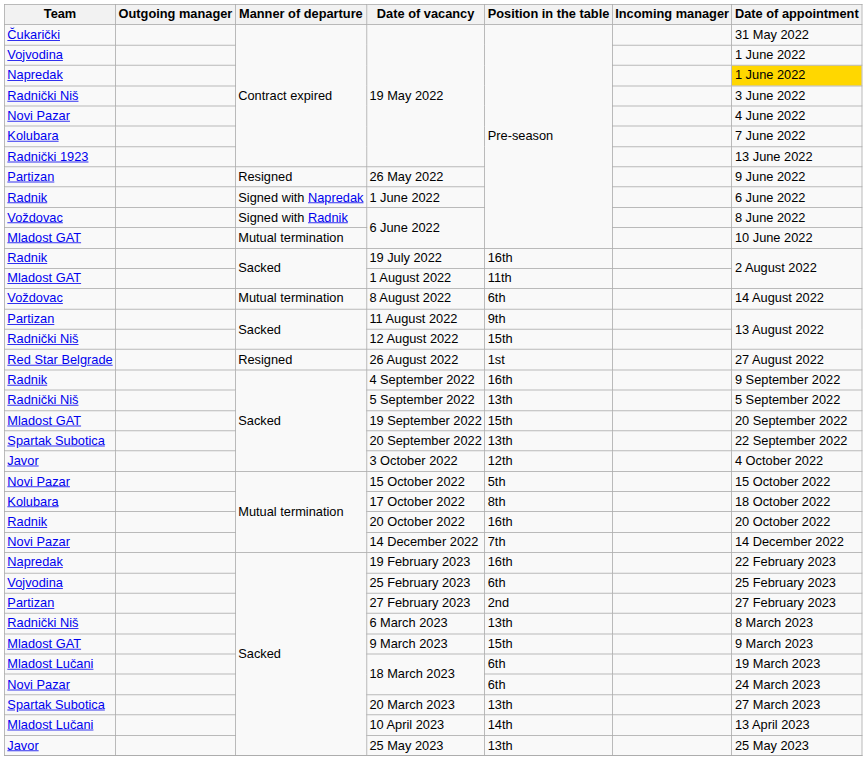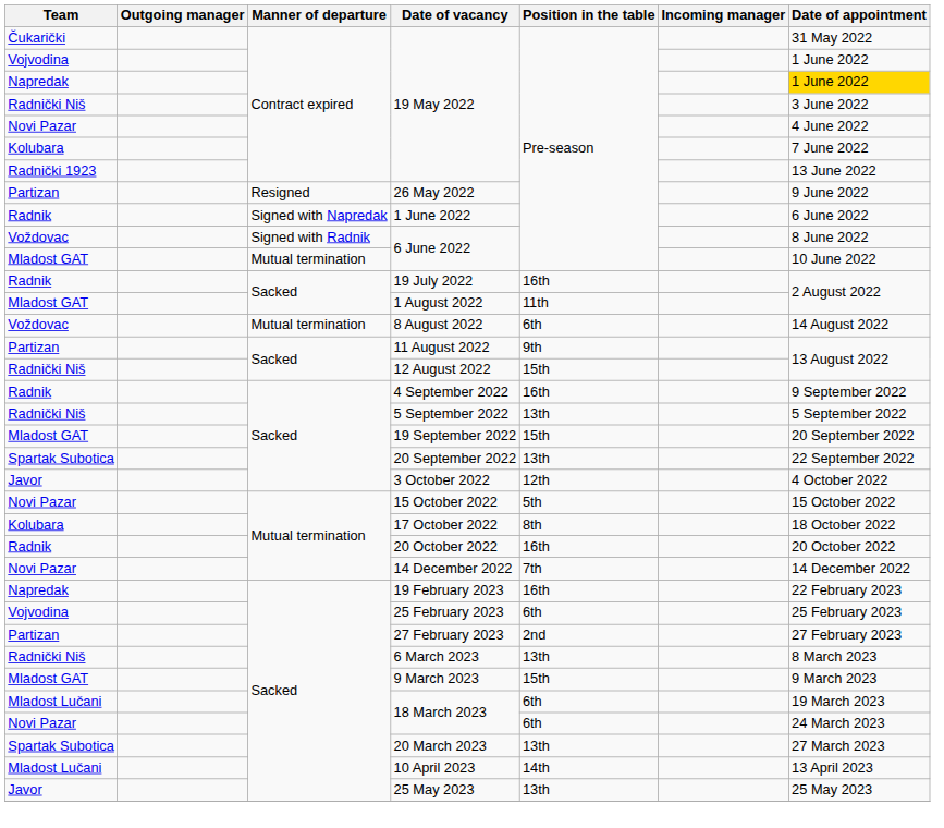 <table class="wikitable">
 <tr>
 <th>Team</th>
 <th>Outgoing manager</th>
 <th>Manner of departure</th>
 <th>Date of vacancy</th>
 <th>Position in the table</th>
 <th>Incoming manager</th>
 <th>Date of appointment</th>
 </tr>
 <tr>
 <td><a href='#'>Čukarički</a></td>
 <td> </td>
 <td rowspan=7>Contract expired</td>
 <td rowspan=7>19 May 2022</td>
 <td rowspan=11>Pre-season</td>
 <td> </td>
 <td>31 May 2022</td>
 </tr>
 <tr>
 <td><a href='#'>Vojvodina</a></td>
 <td> </td>
 <td> </td>
 <td>1 June 2022</td>
 </tr>
 <tr>
 <td><a href='#'>Napredak</a></td>
 <td> </td>
 <td> </td>
 <td style="background: gold;">1 June 2022</td>
 </tr>
 <tr>
 <td><a href='#'>Radnički Niš</a></td>
 <td> </td>
 <td> </td>
 <td>3 June 2022</td>
 </tr>
 <tr>
 <td><a href='#'>Novi Pazar</a></td>
 <td> </td>
 <td> </td>
 <td>4 June 2022</td>
 </tr>
 <tr>
 <td><a href='#'>Kolubara</a></td>
 <td> </td>
 <td> </td>
 <td>7 June 2022</td>
 </tr>
 <tr>
 <td><a href='#'>Radnički 1923</a></td>
 <td> </td>
 <td> </td>
 <td>13 June 2022</td>
 </tr>
 <tr>
 <td><a href='#'>Partizan</a></td>
 <td> </td>
 <td>Resigned</td>
 <td>26 May 2022</td>
 <td> </td>
 <td>9 June 2022</td>
 </tr>
 <tr>
 <td><a href='#'>Radnik</a></td>
 <td> </td>
 <td>Signed with <a href='#'>Napredak</a></td>
 <td>1 June 2022</td>
 <td> </td>
 <td>6 June 2022</td>
 </tr>
 <tr>
 <td><a href='#'>Voždovac</a></td>
 <td> </td>
 <td>Signed with <a href='#'>Radnik</a></td>
 <td rowspan=2>6 June 2022</td>
 <td> </td>
 <td>8 June 2022</td>
 </tr>
 <tr>
 <td><a href='#'>Mladost GAT</a></td>
 <td> </td>
 <td>Mutual termination</td>
 <td> </td>
 <td>10 June 2022</td>
 </tr>
 <tr>
 <td><a href='#'>Radnik</a></td>
 <td> </td>
 <td rowspan=2>Sacked</td>
 <td>19 July 2022</td>
 <td>16th</td>
 <td> </td>
 <td rowspan=2>2 August 2022</td>
 </tr>
 <tr>
 <td><a href='#'>Mladost GAT</a></td>
 <td> </td>
 <td>1 August 2022</td>
 <td>11th</td>
 <td> </td>
 </tr>
 <tr>
 <td><a href='#'>Voždovac</a></td>
 <td> </td>
 <td>Mutual termination</td>
 <td>8 August 2022</td>
 <td>6th</td>
 <td> </td>
 <td>14 August 2022</td>
 </tr>
 <tr>
 <td><a href='#'>Partizan</a></td>
 <td> </td>
 <td rowspan=2>Sacked</td>
 <td>11 August 2022</td>
 <td>9th</td>
 <td> </td>
 <td rowspan=2>13 August 2022</td>
 </tr>
 <tr>
 <td><a href='#'>Radnički Niš</a></td>
 <td> </td>
 <td>12 August 2022</td>
 <td>15th</td>
 <td> </td>
-</tr>
-<tr>
-<td><a href='#'>Red Star Belgrade</a></td>
-<td> </td>
-<td>Resigned</td>
-<td>26 August 2022</td>
-<td>1st</td>
-<td> </td>
-<td>27 August 2022</td>
 </tr>
 <tr>
 <td><a href='#'>Radnik</a></td>
 <td> </td>
 <td rowspan=5>Sacked</td>
 <td>4 September 2022</td>
 <td>16th</td>
 <td> </td>
 <td>9 September 2022</td>
 </tr>
 <tr>
 <td><a href='#'>Radnički Niš</a></td>
 <td> </td>
 <td>5 September 2022</td>
 <td>13th</td>
 <td> </td>
 <td>5 September 2022</td>
 </tr>
 <tr>
 <td><a href='#'>Mladost GAT</a></td>
 <td> </td>
 <td>19 September 2022</td>
 <td>15th</td>
 <td> </td>
 <td>20 September 2022</td>
 </tr>
 <tr>
 <td><a href='#'>Spartak Subotica</a></td>
 <td> </td>
 <td>20 September 2022</td>
 <td>13th</td>
 <td> </td>
 <td>22 September 2022</td>
 </tr>
 <tr>
 <td><a href='#'>Javor</a></td>
 <td> </td>
 <td>3 October 2022</td>
 <td>12th</td>
 <td> </td>
 <td>4 October 2022</td>
 </tr>
 <tr>
 <td><a href='#'>Novi Pazar</a></td>
 <td> </td>
 <td rowspan=4>Mutual termination</td>
 <td>15 October 2022</td>
 <td>5th</td>
 <td> </td>
 <td>15 October 2022</td>
 </tr>
 <tr>
 <td><a href='#'>Kolubara</a></td>
 <td> </td>
 <td>17 October 2022</td>
 <td>8th</td>
 <td> </td>
 <td>18 October 2022</td>
 </tr>
 <tr>
 <td><a href='#'>Radnik</a></td>
 <td> </td>
 <td>20 October 2022</td>
 <td>16th</td>
 <td> </td>
 <td>20 October 2022</td>
 </tr>
 <tr>
 <td><a href='#'>Novi Pazar</a></td>
 <td> </td>
 <td>14 December 2022</td>
 <td>7th</td>
 <td> </td>
 <td>14 December 2022</td>
 </tr>
 <tr>
 <td><a href='#'>Napredak</a></td>
 <td> </td>
 <td rowspan=10>Sacked</td>
 <td>19 February 2023</td>
 <td>16th</td>
 <td> </td>
 <td>22 February 2023</td>
 </tr>
 <tr>
 <td><a href='#'>Vojvodina</a></td>
 <td> </td>
 <td>25 February 2023</td>
 <td>6th</td>
 <td> </td>
 <td>25 February 2023</td>
 </tr>
 <tr>
 <td><a href='#'>Partizan</a></td>
 <td> </td>
 <td>27 February 2023</td>
 <td>2nd</td>
 <td> </td>
 <td>27 February 2023</td>
 </tr>
 <tr>
 <td><a href='#'>Radnički Niš</a></td>
 <td> </td>
 <td>6 March 2023</td>
 <td>13th</td>
 <td> </td>
 <td>8 March 2023</td>
 </tr>
 <tr>
 <td><a href='#'>Mladost GAT</a></td>
 <td> </td>
 <td>9 March 2023</td>
 <td>15th</td>
 <td> </td>
 <td>9 March 2023</td>
 </tr>
 <tr>
 <td><a href='#'>Mladost Lučani</a></td>
 <td> </td>
 <td rowspan=2>18 March 2023</td>
 <td>6th</td>
 <td> </td>
 <td>19 March 2023</td>
 </tr>
 <tr>
 <td><a href='#'>Novi Pazar</a></td>
 <td> </td>
 <td>6th</td>
 <td> </td>
 <td>24 March 2023</td>
 </tr>
 <tr>
 <td><a href='#'>Spartak Subotica</a></td>
 <td> </td>
 <td>20 March 2023</td>
 <td>13th</td>
 <td> </td>
 <td>27 March 2023</td>
 </tr>
 <tr>
 <td><a href='#'>Mladost Lučani</a></td>
 <td> </td>
 <td>10 April 2023</td>
 <td>14th</td>
 <td> </td>
 <td>13 April 2023</td>
 </tr>
 <tr>
 <td><a href='#'>Javor</a></td>
 <td> </td>
 <td>25 May 2023</td>
 <td>13th</td>
 <td> </td>
 <td>25 May 2023</td>
 </tr>
 <tr>
 </tr>
 </table>
